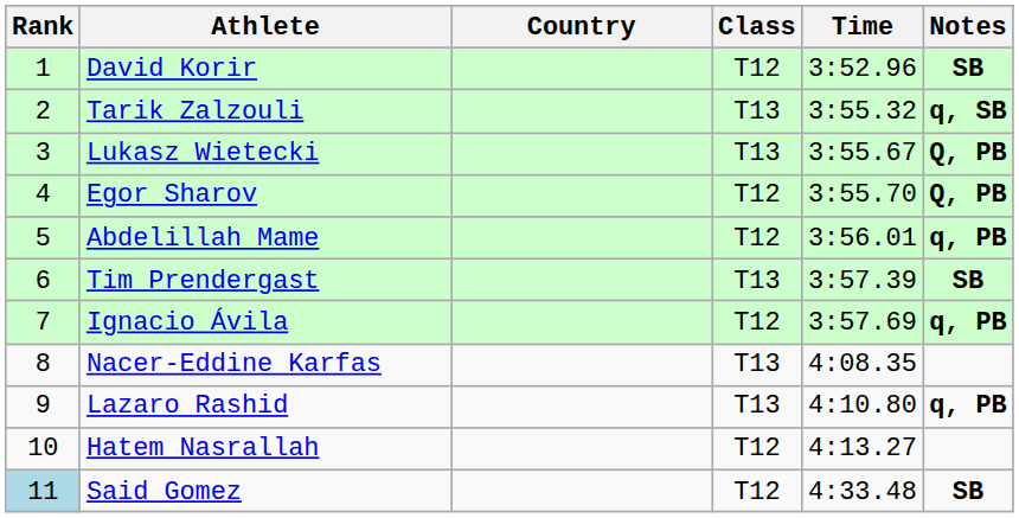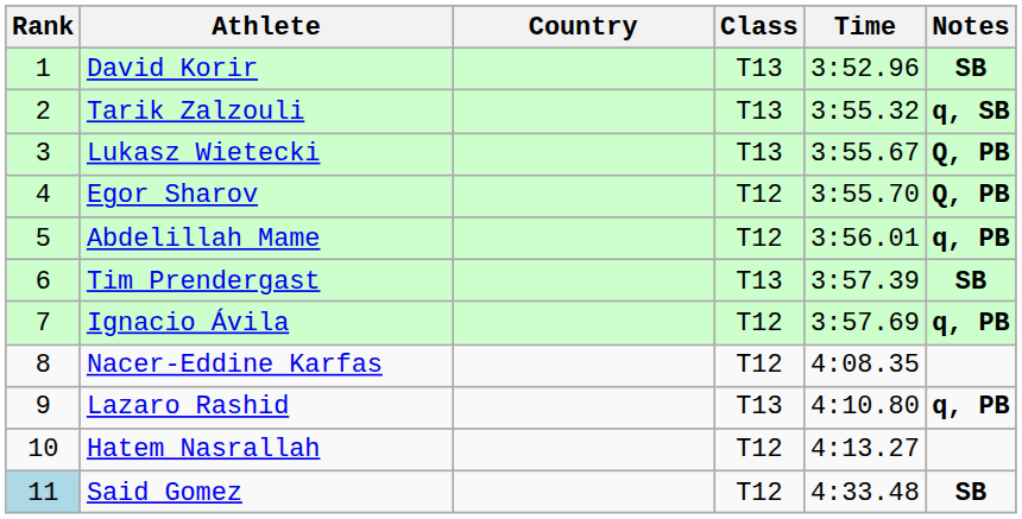 <table class="wikitable sortable" style="text-align:center">
 <tr>
 <th>Rank</th>
 <th style="width:180px">Athlete</th>
 <th style="width:125px">Country</th>
 <th>Class</th>
 <th>Time</th>
 <th>Notes</th>
 </tr>
 <tr style="background:#cfc;">
 <td>1</td>
 <td style="text-align:left;"><a href='#'>David Korir</a></td>
 <td style="text-align:left;"></td>
-<td>T12</td>
+<td>T13</td>
 <td>3:52.96</td>
 <td><strong>SB</strong></td>
 </tr>
 <tr style="background:#cfc;">
 <td>2</td>
 <td style="text-align:left;"><a href='#'>Tarik Zalzouli</a></td>
 <td style="text-align:left;"></td>
 <td>T13</td>
 <td>3:55.32</td>
 <td><strong>q, SB</strong></td>
 </tr>
 <tr style="background:#cfc;">
 <td>3</td>
 <td style="text-align:left;"><a href='#'>Lukasz Wietecki</a></td>
 <td style="text-align:left;"></td>
 <td>T13</td>
 <td>3:55.67</td>
 <td><strong>Q, PB</strong></td>
 </tr>
 <tr style="background:#cfc;">
 <td>4</td>
 <td style="text-align:left;"><a href='#'>Egor Sharov</a></td>
 <td style="text-align:left;"></td>
 <td>T12</td>
 <td>3:55.70</td>
 <td><strong>Q, PB</strong></td>
 </tr>
 <tr style="background:#cfc;">
 <td>5</td>
 <td style="text-align:left;"><a href='#'>Abdelillah Mame</a></td>
 <td style="text-align:left;"></td>
 <td>T12</td>
 <td>3:56.01</td>
 <td><strong>q, PB</strong></td>
 </tr>
 <tr style="background:#cfc;">
 <td>6</td>
 <td style="text-align:left;"><a href='#'>Tim Prendergast</a></td>
 <td style="text-align:left;"></td>
 <td>T13</td>
 <td>3:57.39</td>
 <td><strong>SB</strong></td>
 </tr>
 <tr style="background:#cfc;">
 <td>7</td>
 <td style="text-align:left;"><a href='#'>Ignacio Ávila</a></td>
 <td style="text-align:left;"></td>
 <td>T12</td>
 <td>3:57.69</td>
 <td><strong>q, PB</strong></td>
 </tr>
 <tr>
 <td>8</td>
 <td style="text-align:left;"><a href='#'>Nacer-Eddine Karfas</a></td>
 <td style="text-align:left;"></td>
-<td>T13</td>
+<td>T12</td>
 <td>4:08.35</td>
 <td></td>
 </tr>
 <tr>
 <td>9</td>
 <td style="text-align:left;"><a href='#'>Lazaro Rashid</a></td>
 <td style="text-align:left;"></td>
 <td>T13</td>
 <td>4:10.80</td>
 <td><strong>q, PB</strong></td>
 </tr>
 <tr>
 <td>10</td>
 <td style="text-align:left;"><a href='#'>Hatem Nasrallah</a></td>
 <td style="text-align:left;"></td>
 <td>T12</td>
 <td>4:13.27</td>
 <td></td>
 </tr>
 <tr>
 <td style="background: lightblue;">11</td>
 <td style="text-align:left;"><a href='#'>Said Gomez</a></td>
 <td style="text-align:left;"></td>
 <td>T12</td>
 <td>4:33.48</td>
 <td><strong>SB</strong></td>
 </tr>
 </table>
